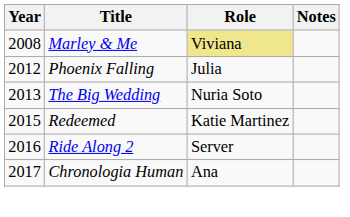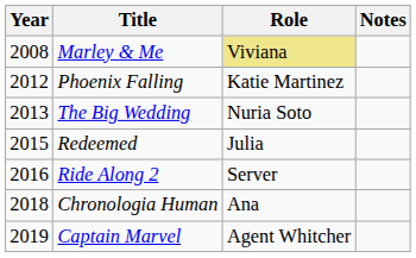 <table class="wikitable">
 <tr>
 <th>Year</th>
 <th>Title</th>
 <th>Role</th>
 <th>Notes</th>
 </tr>
 <tr>
 <td>2008</td>
 <td><em><a href='#'>Marley & Me</a></em></td>
 <td style="background: khaki;">Viviana</td>
 <td></td>
 </tr>
 <tr>
 <td>2012</td>
 <td><em>Phoenix Falling</em></td>
-<td>Julia</td>
+<td>Katie Martinez</td>
 <td></td>
 </tr>
 <tr>
 <td>2013</td>
 <td><em><a href='#'>The Big Wedding</a></em></td>
 <td>Nuria Soto</td>
 <td></td>
 </tr>
 <tr>
 <td>2015</td>
 <td><em>Redeemed</em></td>
-<td>Katie Martinez</td>
+<td>Julia</td>
 <td></td>
 </tr>
 <tr>
 <td>2016</td>
 <td><em><a href='#'>Ride Along 2</a></em></td>
 <td>Server</td>
 <td></td>
 </tr>
 <tr>
-<td>2017</td>
+<td>2018</td>
 <td><em>Chronologia Human</em></td>
 <td>Ana</td>
 <td></td>
 </tr>
+<tr>
+<td>2019</td>
+<td><em><a href='#'>Captain Marvel</a></em></td>
+<td>Agent Whitcher</td>
+<td></td>
+</tr>
 </table>
